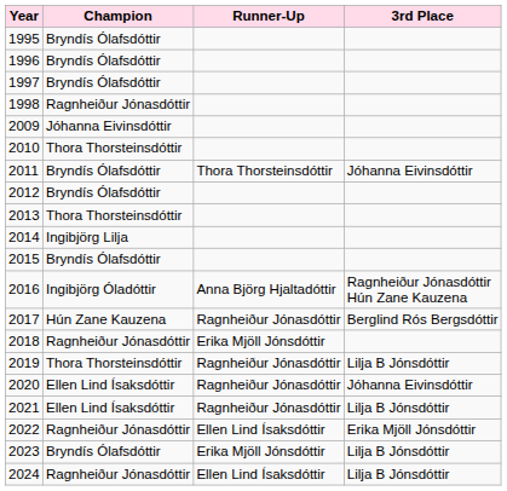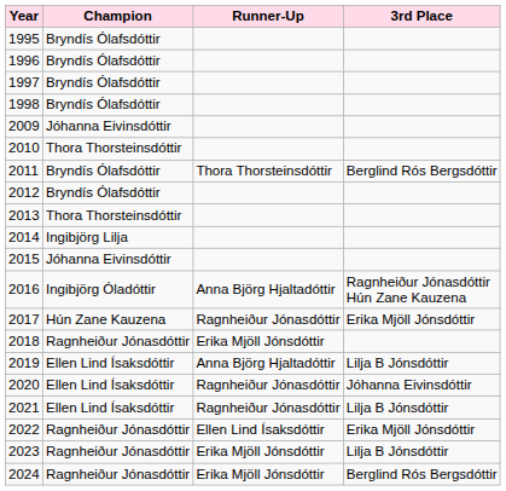 <table class="wikitable">
 <tr>
 <th style="background: #FFDAE9;">Year</th>
 <th style="background: #FFDAE9;">Champion</th>
 <th style="background: #FFDAE9;">Runner-Up</th>
 <th style="background: #FFDAE9;">3rd Place</th>
 </tr>
 <tr>
 <td>1995</td>
 <td> Bryndís Ólafsdóttir</td>
 <td></td>
 <td></td>
 </tr>
 <tr>
 <td>1996</td>
 <td> Bryndís Ólafsdóttir</td>
 <td></td>
 <td></td>
 </tr>
 <tr>
 <td>1997</td>
 <td> Bryndís Ólafsdóttir</td>
 <td></td>
 <td></td>
 </tr>
 <tr>
 <td>1998</td>
-<td> Ragnheiður Jónasdóttir</td>
+<td> Bryndís Ólafsdóttir</td>
 <td></td>
 <td></td>
 </tr>
 <tr>
 <td>2009</td>
 <td> Jóhanna Eivinsdóttir</td>
 <td></td>
 <td></td>
 </tr>
 <tr>
 <td>2010</td>
 <td> Thora Thorsteinsdóttir</td>
 <td></td>
 <td></td>
 </tr>
 <tr>
 <td>2011</td>
 <td> Bryndís Ólafsdóttir</td>
 <td> Thora Thorsteinsdóttir</td>
-<td> Jóhanna Eivinsdóttir</td>
+<td> Berglind Rós Bergsdóttir</td>
 </tr>
 <tr>
 <td>2012</td>
 <td> Bryndís Ólafsdóttir</td>
 <td></td>
 <td></td>
 </tr>
 <tr>
 <td>2013</td>
 <td> Thora Thorsteinsdóttir</td>
 <td></td>
 <td></td>
 </tr>
 <tr>
 <td>2014</td>
 <td> Ingibjörg Lilja</td>
 <td></td>
 <td></td>
 </tr>
 <tr>
 <td>2015</td>
-<td> Bryndís Ólafsdóttir</td>
+<td> Jóhanna Eivinsdóttir</td>
 <td></td>
 <td></td>
 </tr>
 <tr>
 <td>2016</td>
 <td> Ingibjörg Óladóttir</td>
 <td> Anna Björg Hjaltadóttir</td>
 <td> Ragnheiður Jónasdóttir<br> Hún Zane Kauzena</td>
 </tr>
 <tr>
 <td>2017</td>
 <td> Hún Zane Kauzena</td>
 <td> Ragnheiður Jónasdóttir</td>
-<td> Berglind Rós Bergsdóttir</td>
+<td> Erika Mjöll Jónsdóttir</td>
 </tr>
 <tr>
 <td>2018</td>
 <td> Ragnheiður Jónasdóttir</td>
 <td> Erika Mjöll Jónsdóttir</td>
 <td></td>
 </tr>
 <tr>
 <td>2019</td>
-<td> Thora Thorsteinsdóttir</td>
-<td> Ragnheiður Jónasdóttir</td>
+<td> Ellen Lind Ísaksdóttir</td>
+<td> Anna Björg Hjaltadóttir</td>
 <td> Lilja B Jónsdóttir</td>
 </tr>
 <tr>
 <td>2020</td>
 <td> Ellen Lind Ísaksdóttir</td>
 <td> Ragnheiður Jónasdóttir</td>
 <td> Jóhanna Eivinsdóttir</td>
 </tr>
 <tr>
 <td>2021</td>
 <td> Ellen Lind Ísaksdóttir</td>
 <td> Ragnheiður Jónasdóttir</td>
 <td> Lilja B Jónsdóttir</td>
 </tr>
 <tr>
 <td>2022</td>
 <td> Ragnheiður Jónasdóttir</td>
 <td> Ellen Lind Ísaksdóttir</td>
 <td> Erika Mjöll Jónsdóttir</td>
 </tr>
 <tr>
 <td>2023</td>
-<td> Bryndís Ólafsdóttir</td>
+<td> Ragnheiður Jónasdóttir</td>
 <td> Erika Mjöll Jónsdóttir</td>
 <td> Lilja B Jónsdóttir</td>
 </tr>
 <tr>
 <td>2024</td>
 <td> Ragnheiður Jónasdóttir</td>
-<td> Ellen Lind Ísaksdóttir</td>
-<td> Lilja B Jónsdóttir</td>
+<td> Erika Mjöll Jónsdóttir</td>
+<td> Berglind Rós Bergsdóttir</td>
 </tr>
 </table>
